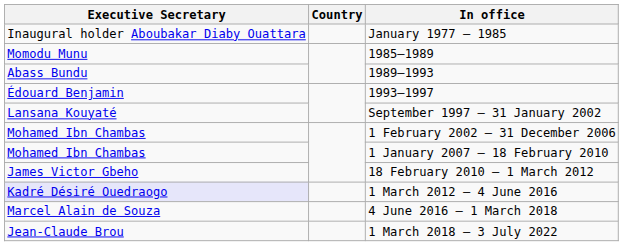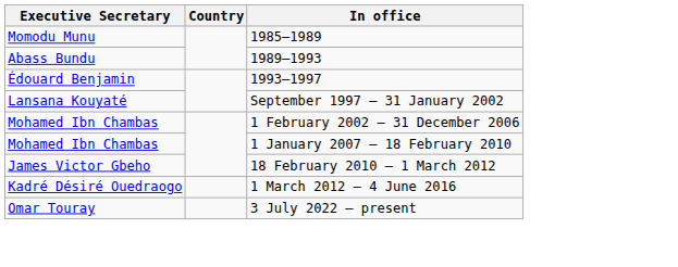 <table class=" wikitable sortable">
 <tr>
 <th>Executive Secretary</th>
 <th>Country</th>
 <th>In office</th>
-</tr>
-<tr>
-<td>Inaugural holder <a href='#'>Aboubakar Diaby Ouattara</a></td>
-<td></td>
-<td>January 1977 – 1985</td>
 </tr>
 <tr>
 <td><a href='#'>Momodu Munu</a></td>
 <td rowspan="2"></td>
 <td>1985–1989</td>
 </tr>
 <tr>
 <td><a href='#'>Abass Bundu</a></td>
 <td>1989–1993</td>
 </tr>
 <tr>
 <td><a href='#'>Édouard Benjamin</a></td>
 <td rowspan="2"></td>
 <td>1993–1997</td>
 </tr>
 <tr>
 <td><a href='#'>Lansana Kouyaté</a></td>
 <td>September 1997 – 31 January 2002</td>
 </tr>
 <tr>
 <td><a href='#'>Mohamed Ibn Chambas</a></td>
 <td rowspan="3"></td>
 <td>1 February 2002 – 31 December 2006</td>
 </tr>
 <tr>
 <td><a href='#'>Mohamed Ibn Chambas</a></td>
 <td>1 January 2007 – 18 February 2010</td>
 </tr>
 <tr>
 <td><a href='#'>James Victor Gbeho</a></td>
 <td>18 February 2010 – 1 March 2012</td>
 </tr>
 <tr>
-<td style="background: lavender;"><a href='#'>Kadré Désiré Ouedraogo</a></td>
+<td><a href='#'>Kadré Désiré Ouedraogo</a></td>
 <td></td>
 <td>1 March 2012 – 4 June 2016</td>
 </tr>
 <tr>
-<td><a href='#'>Marcel Alain de Souza</a></td>
+<td><a href='#'>Omar Touray</a></td>
 <td></td>
-<td>4 June 2016 – 1 March 2018</td>
-</tr>
-<tr>
-<td><a href='#'>Jean-Claude Brou</a></td>
-<td></td>
-<td>1 March 2018 – 3 July 2022</td>
+<td>3 July 2022 – present</td>
 </tr>
 </table>
